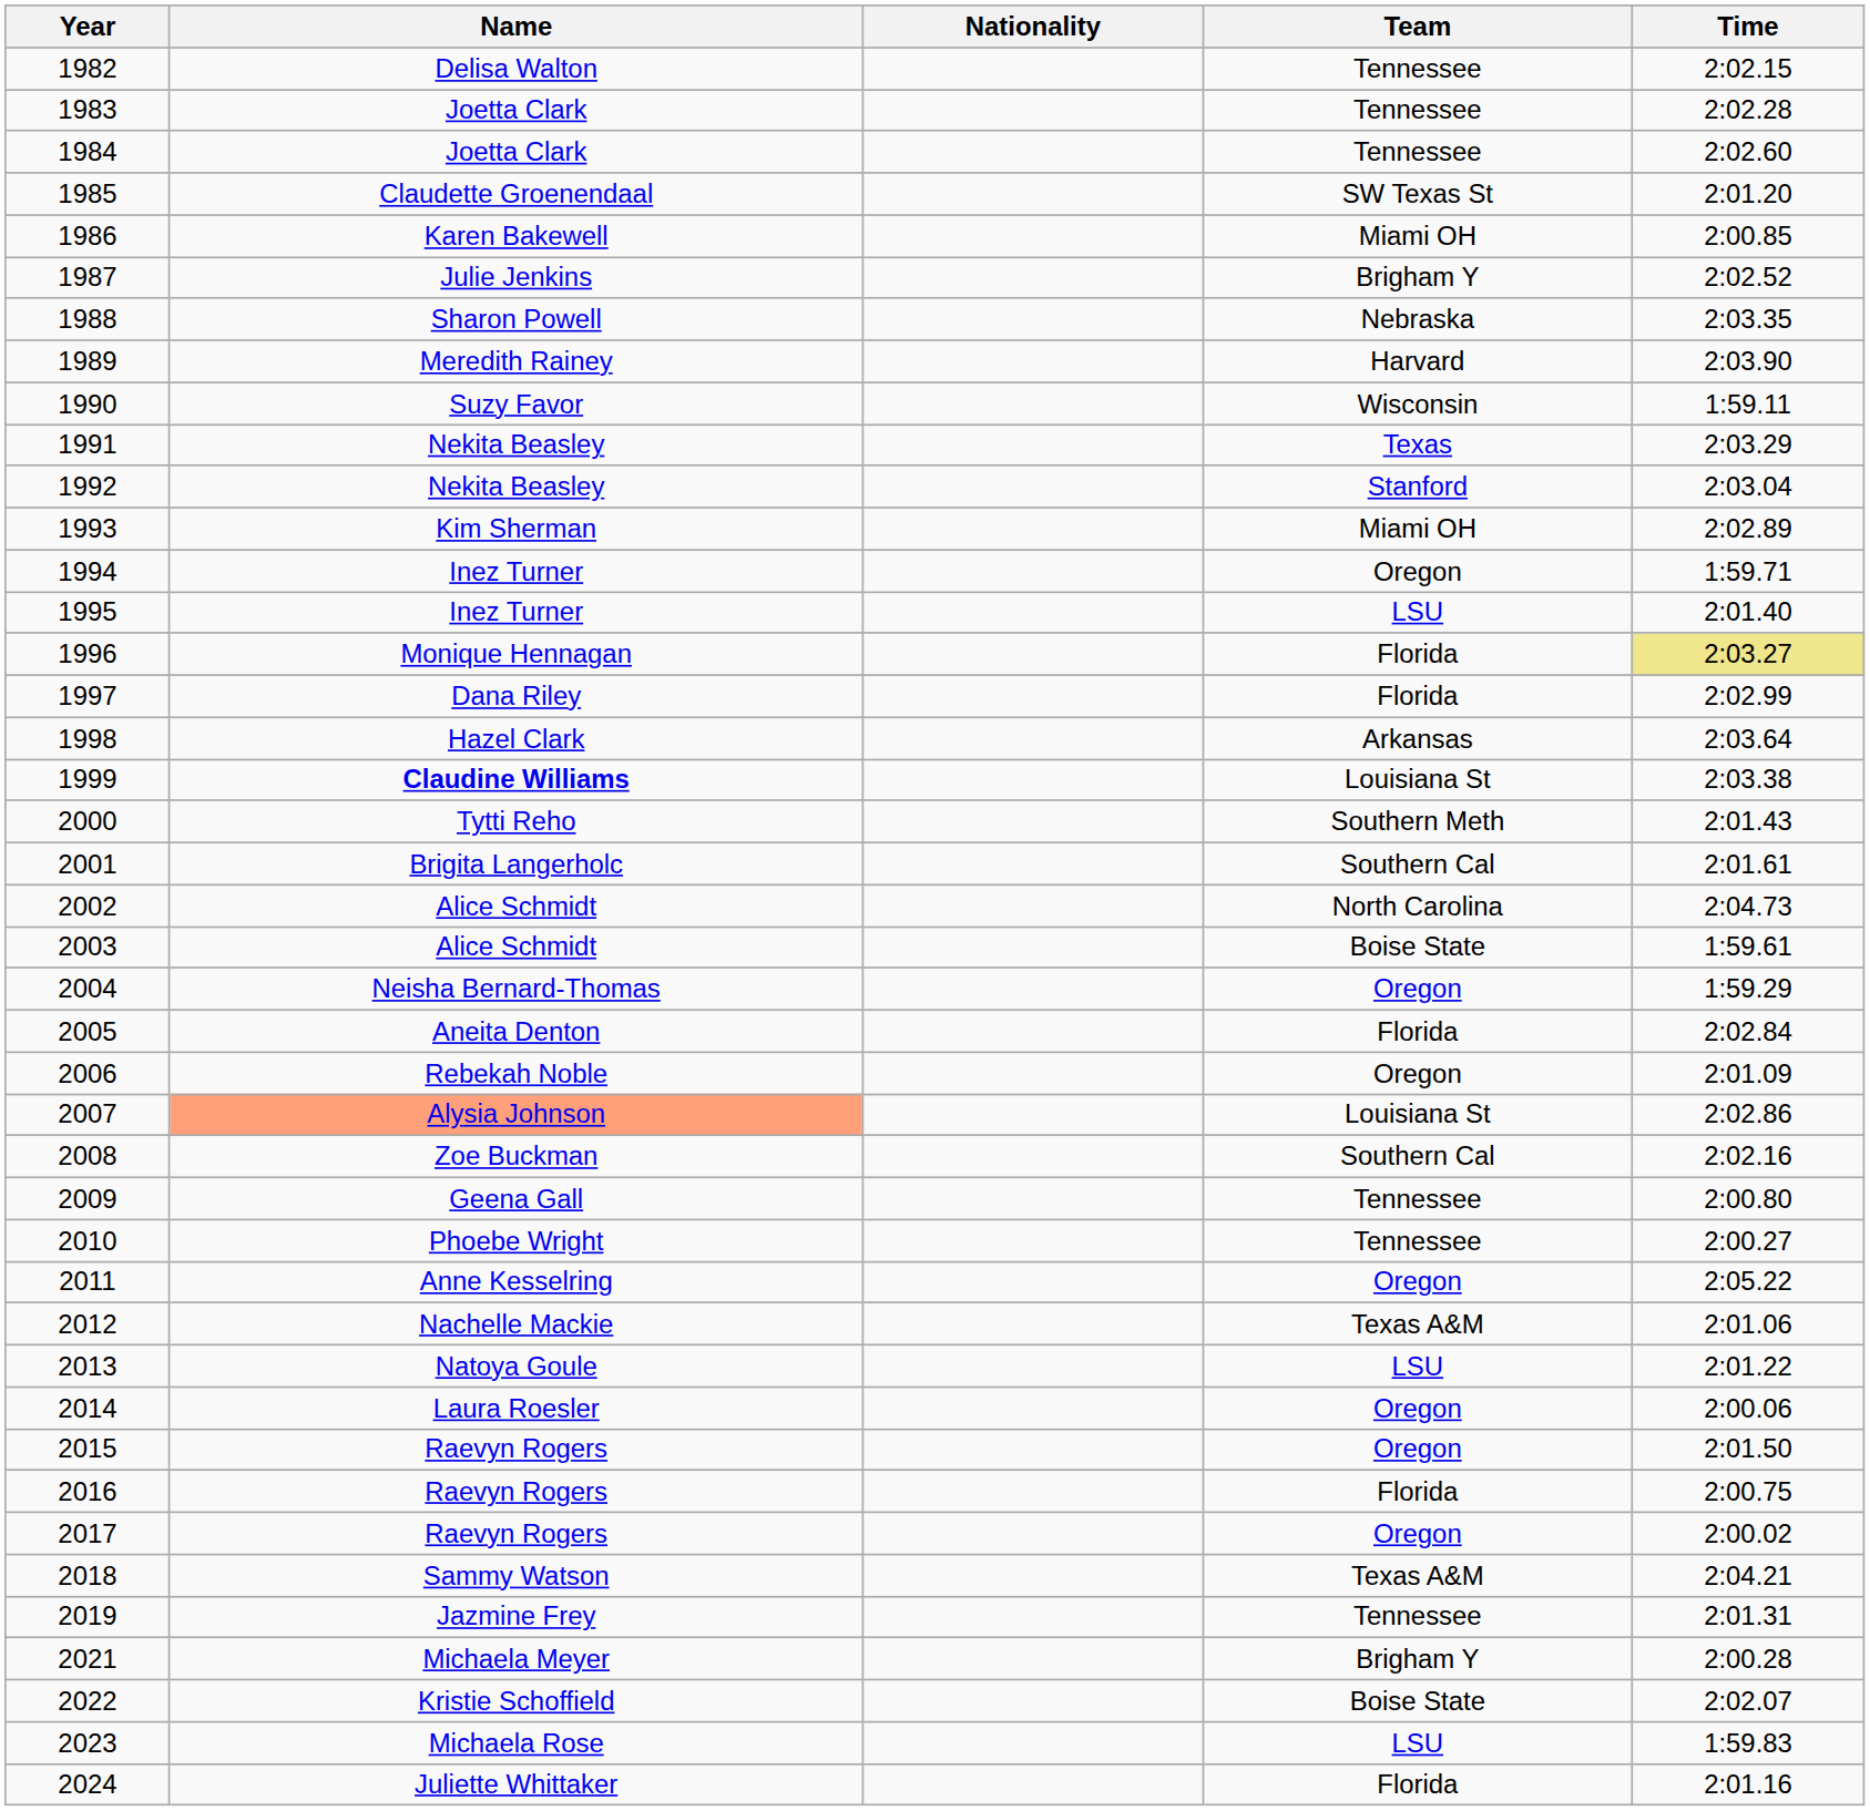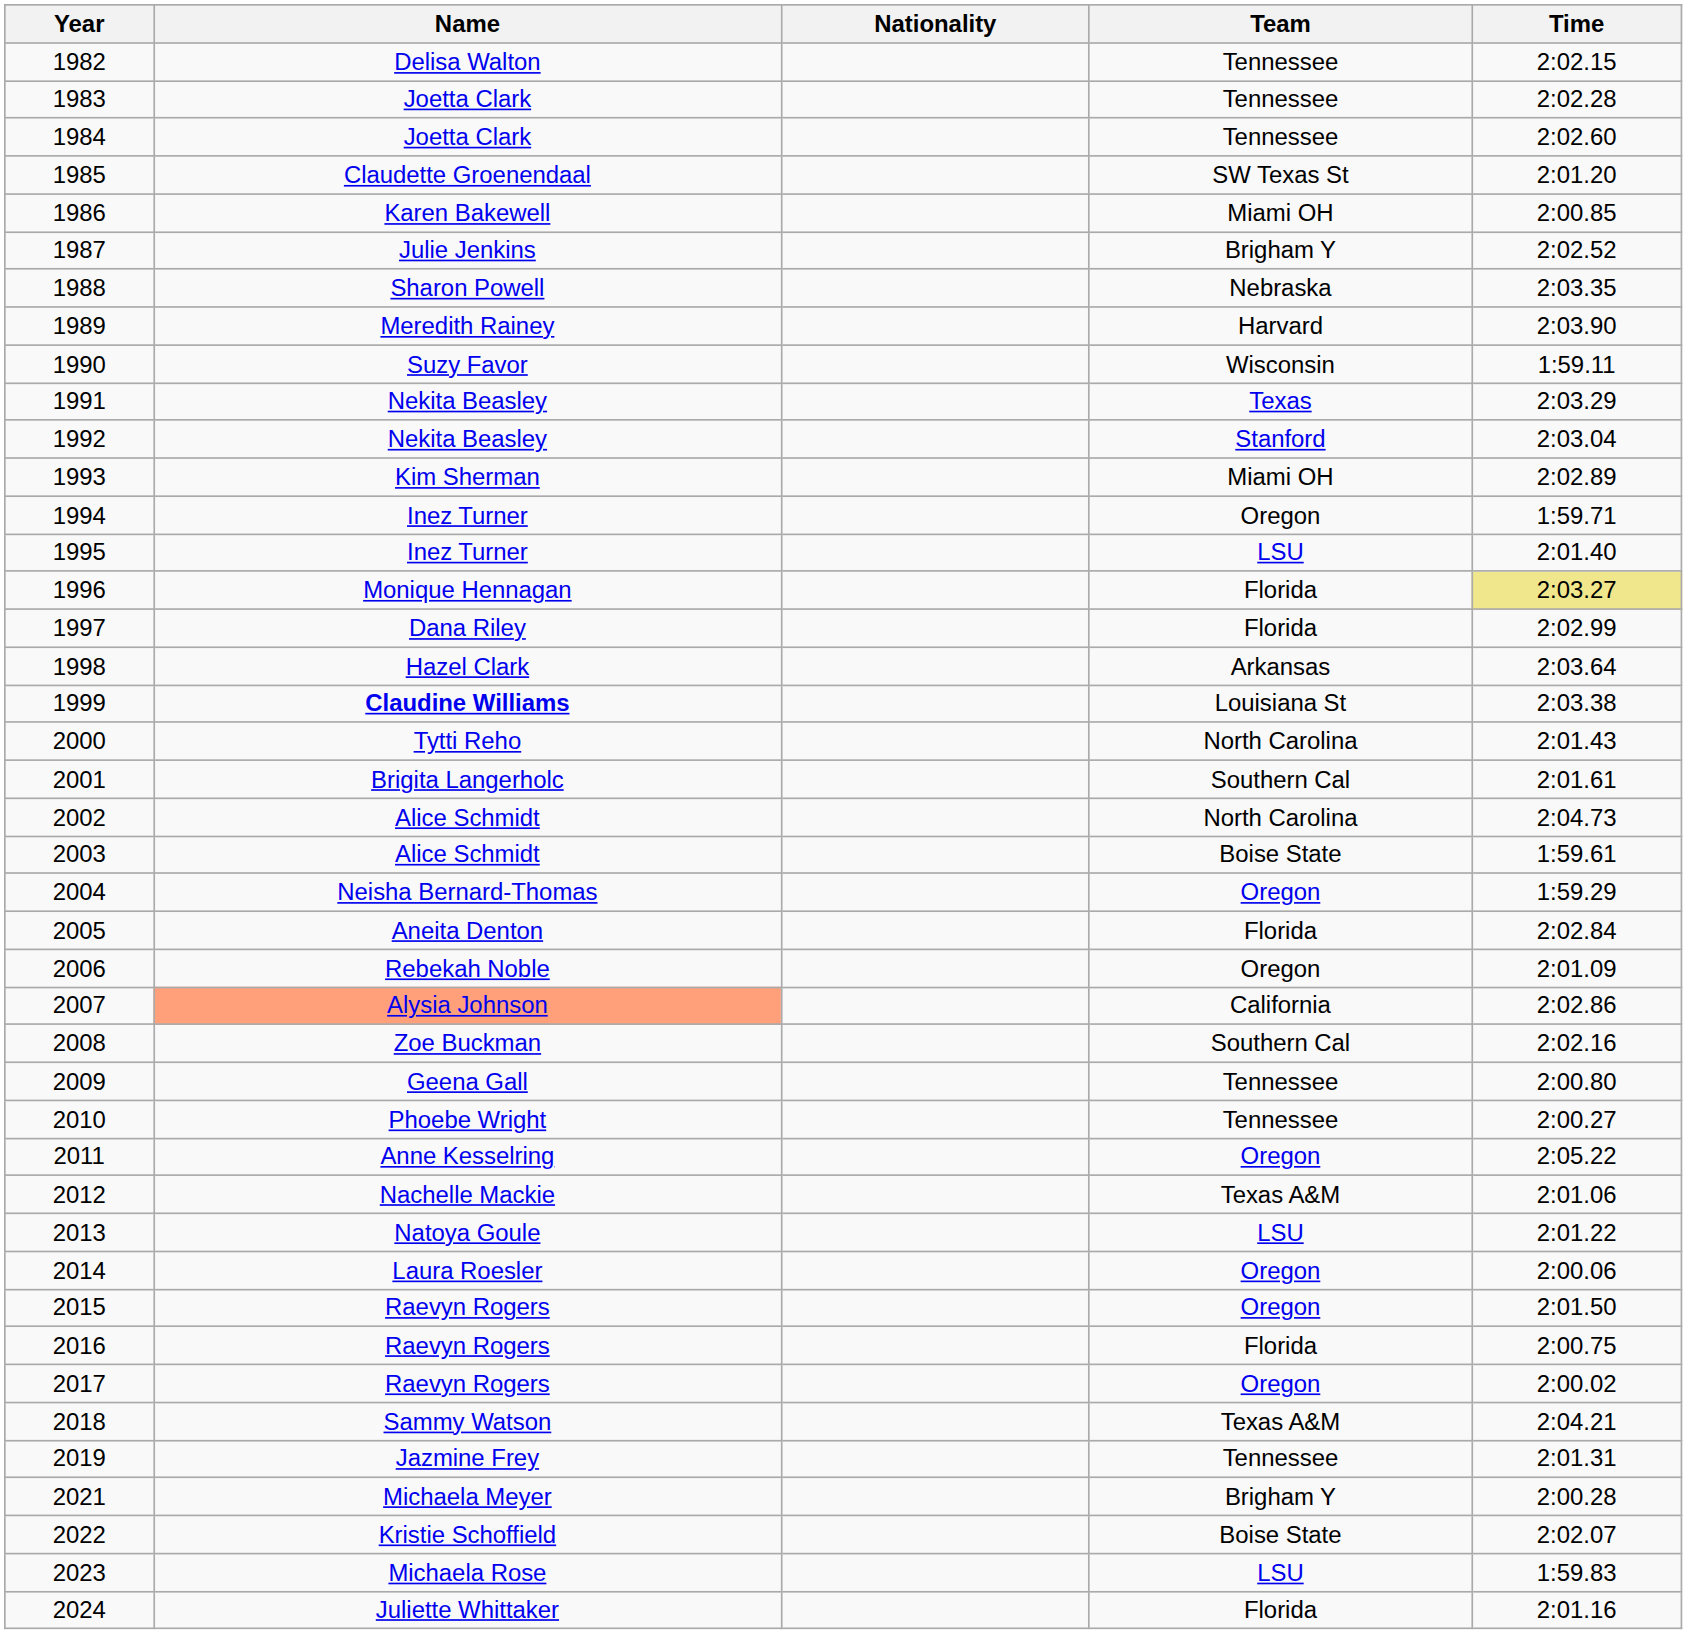 <table class="wikitable sortable" style="font-size:90%; width: 80%; text-align: center;">
 <tr>
 <th>Year</th>
 <th>Name</th>
 <th>Nationality</th>
 <th>Team</th>
 <th>Time</th>
 </tr>
 <tr>
 <td>1982</td>
 <td><a href='#'>Delisa Walton</a></td>
 <td></td>
 <td>Tennessee</td>
 <td>2:02.15</td>
 </tr>
 <tr>
 <td>1983</td>
 <td><a href='#'>Joetta Clark</a></td>
 <td></td>
 <td>Tennessee</td>
 <td>2:02.28</td>
 </tr>
 <tr>
 <td>1984</td>
 <td><a href='#'>Joetta Clark</a></td>
 <td></td>
 <td>Tennessee</td>
 <td>2:02.60</td>
 </tr>
 <tr>
 <td>1985</td>
 <td><a href='#'>Claudette Groenendaal</a></td>
 <td></td>
 <td>SW Texas St</td>
 <td>2:01.20</td>
 </tr>
 <tr>
 <td>1986</td>
 <td><a href='#'>Karen Bakewell</a></td>
 <td></td>
 <td>Miami OH</td>
 <td>2:00.85</td>
 </tr>
 <tr>
 <td>1987</td>
 <td><a href='#'>Julie Jenkins</a></td>
 <td></td>
 <td>Brigham Y</td>
 <td>2:02.52</td>
 </tr>
 <tr>
 <td>1988</td>
 <td><a href='#'>Sharon Powell</a></td>
 <td></td>
 <td>Nebraska</td>
 <td>2:03.35</td>
 </tr>
 <tr>
 <td>1989</td>
 <td><a href='#'>Meredith Rainey</a></td>
 <td></td>
 <td>Harvard</td>
 <td>2:03.90</td>
 </tr>
 <tr>
 <td>1990</td>
 <td><a href='#'>Suzy Favor</a></td>
 <td></td>
 <td>Wisconsin</td>
 <td>1:59.11</td>
 </tr>
 <tr>
 <td>1991</td>
 <td><a href='#'>Nekita Beasley</a></td>
 <td></td>
 <td><a href='#'>Texas</a></td>
 <td>2:03.29</td>
 </tr>
 <tr>
 <td>1992</td>
 <td><a href='#'>Nekita Beasley</a></td>
 <td></td>
 <td><a href='#'>Stanford</a></td>
 <td>2:03.04</td>
 </tr>
 <tr>
 <td>1993</td>
 <td><a href='#'>Kim Sherman</a></td>
 <td></td>
 <td>Miami OH</td>
 <td>2:02.89</td>
 </tr>
 <tr>
 <td>1994</td>
 <td><a href='#'>Inez Turner</a></td>
 <td></td>
 <td>Oregon</td>
 <td>1:59.71</td>
 </tr>
 <tr>
 <td>1995</td>
 <td><a href='#'>Inez Turner</a></td>
 <td></td>
 <td><a href='#'>LSU</a></td>
 <td>2:01.40</td>
 </tr>
 <tr>
 <td>1996</td>
 <td><a href='#'>Monique Hennagan</a></td>
 <td></td>
 <td>Florida</td>
 <td style="background: khaki;">2:03.27</td>
 </tr>
 <tr>
 <td>1997</td>
 <td><a href='#'>Dana Riley</a></td>
 <td></td>
 <td>Florida</td>
 <td>2:02.99</td>
 </tr>
 <tr>
 <td>1998</td>
 <td><a href='#'>Hazel Clark</a></td>
 <td></td>
 <td>Arkansas</td>
 <td>2:03.64</td>
 </tr>
 <tr>
 <td>1999</td>
 <td><strong><a href='#'>Claudine Williams</a></strong></td>
 <td></td>
 <td>Louisiana St</td>
 <td>2:03.38</td>
 </tr>
 <tr>
 <td>2000</td>
 <td><a href='#'>Tytti Reho</a></td>
 <td></td>
-<td>Southern Meth</td>
+<td>North Carolina</td>
 <td>2:01.43</td>
 </tr>
 <tr>
 <td>2001</td>
 <td><a href='#'>Brigita Langerholc</a></td>
 <td></td>
 <td>Southern Cal</td>
 <td>2:01.61</td>
 </tr>
 <tr>
 <td>2002</td>
 <td><a href='#'>Alice Schmidt</a></td>
 <td></td>
 <td>North Carolina</td>
 <td>2:04.73</td>
 </tr>
 <tr>
 <td>2003</td>
 <td><a href='#'>Alice Schmidt</a></td>
 <td></td>
 <td>Boise State</td>
 <td>1:59.61</td>
 </tr>
 <tr>
 <td>2004</td>
 <td><a href='#'>Neisha Bernard-Thomas</a></td>
 <td></td>
 <td><a href='#'>Oregon</a></td>
 <td>1:59.29</td>
 </tr>
 <tr>
 <td>2005</td>
 <td><a href='#'>Aneita Denton</a></td>
 <td></td>
 <td>Florida</td>
 <td>2:02.84</td>
 </tr>
 <tr>
 <td>2006</td>
 <td><a href='#'>Rebekah Noble</a></td>
 <td></td>
 <td>Oregon</td>
 <td>2:01.09</td>
 </tr>
 <tr>
 <td>2007</td>
 <td style="background: lightsalmon;"><a href='#'>Alysia Johnson</a></td>
 <td></td>
-<td>Louisiana St</td>
+<td>California</td>
 <td>2:02.86</td>
 </tr>
 <tr>
 <td>2008</td>
 <td><a href='#'>Zoe Buckman</a></td>
 <td></td>
 <td>Southern Cal</td>
 <td>2:02.16</td>
 </tr>
 <tr>
 <td>2009</td>
 <td><a href='#'>Geena Gall</a></td>
 <td></td>
 <td>Tennessee</td>
 <td>2:00.80</td>
 </tr>
 <tr>
 <td>2010</td>
 <td><a href='#'>Phoebe Wright</a></td>
 <td></td>
 <td>Tennessee</td>
 <td>2:00.27</td>
 </tr>
 <tr>
 <td>2011</td>
 <td><a href='#'>Anne Kesselring</a></td>
 <td></td>
 <td><a href='#'>Oregon</a></td>
 <td>2:05.22</td>
 </tr>
 <tr>
 <td>2012</td>
 <td><a href='#'>Nachelle Mackie</a></td>
 <td></td>
 <td>Texas A&M</td>
 <td>2:01.06</td>
 </tr>
 <tr>
 <td>2013</td>
 <td><a href='#'>Natoya Goule</a></td>
 <td></td>
 <td><a href='#'>LSU</a></td>
 <td>2:01.22</td>
 </tr>
 <tr>
 <td>2014</td>
 <td><a href='#'>Laura Roesler</a></td>
 <td></td>
 <td><a href='#'>Oregon</a></td>
 <td>2:00.06</td>
 </tr>
 <tr>
 <td>2015</td>
 <td><a href='#'>Raevyn Rogers</a></td>
 <td></td>
 <td><a href='#'>Oregon</a></td>
 <td>2:01.50</td>
 </tr>
 <tr>
 <td>2016</td>
 <td><a href='#'>Raevyn Rogers</a></td>
 <td></td>
 <td>Florida</td>
 <td>2:00.75</td>
 </tr>
 <tr>
 <td>2017</td>
 <td><a href='#'>Raevyn Rogers</a></td>
 <td></td>
 <td><a href='#'>Oregon</a></td>
 <td>2:00.02</td>
 </tr>
 <tr>
 <td>2018</td>
 <td><a href='#'>Sammy Watson</a></td>
 <td></td>
 <td>Texas A&M</td>
 <td>2:04.21</td>
 </tr>
 <tr>
 <td>2019</td>
 <td><a href='#'>Jazmine Frey</a></td>
 <td></td>
 <td>Tennessee</td>
 <td>2:01.31</td>
 </tr>
 <tr>
 <td>2021</td>
 <td><a href='#'>Michaela Meyer</a></td>
 <td></td>
 <td>Brigham Y</td>
 <td>2:00.28</td>
 </tr>
 <tr>
 <td>2022</td>
 <td><a href='#'>Kristie Schoffield</a></td>
 <td></td>
 <td>Boise State</td>
 <td>2:02.07</td>
 </tr>
 <tr>
 <td>2023</td>
 <td><a href='#'>Michaela Rose</a></td>
 <td></td>
 <td><a href='#'>LSU</a></td>
 <td>1:59.83</td>
 </tr>
 <tr>
 <td>2024</td>
 <td><a href='#'>Juliette Whittaker</a></td>
 <td></td>
 <td>Florida</td>
 <td>2:01.16</td>
 </tr>
 </table>
